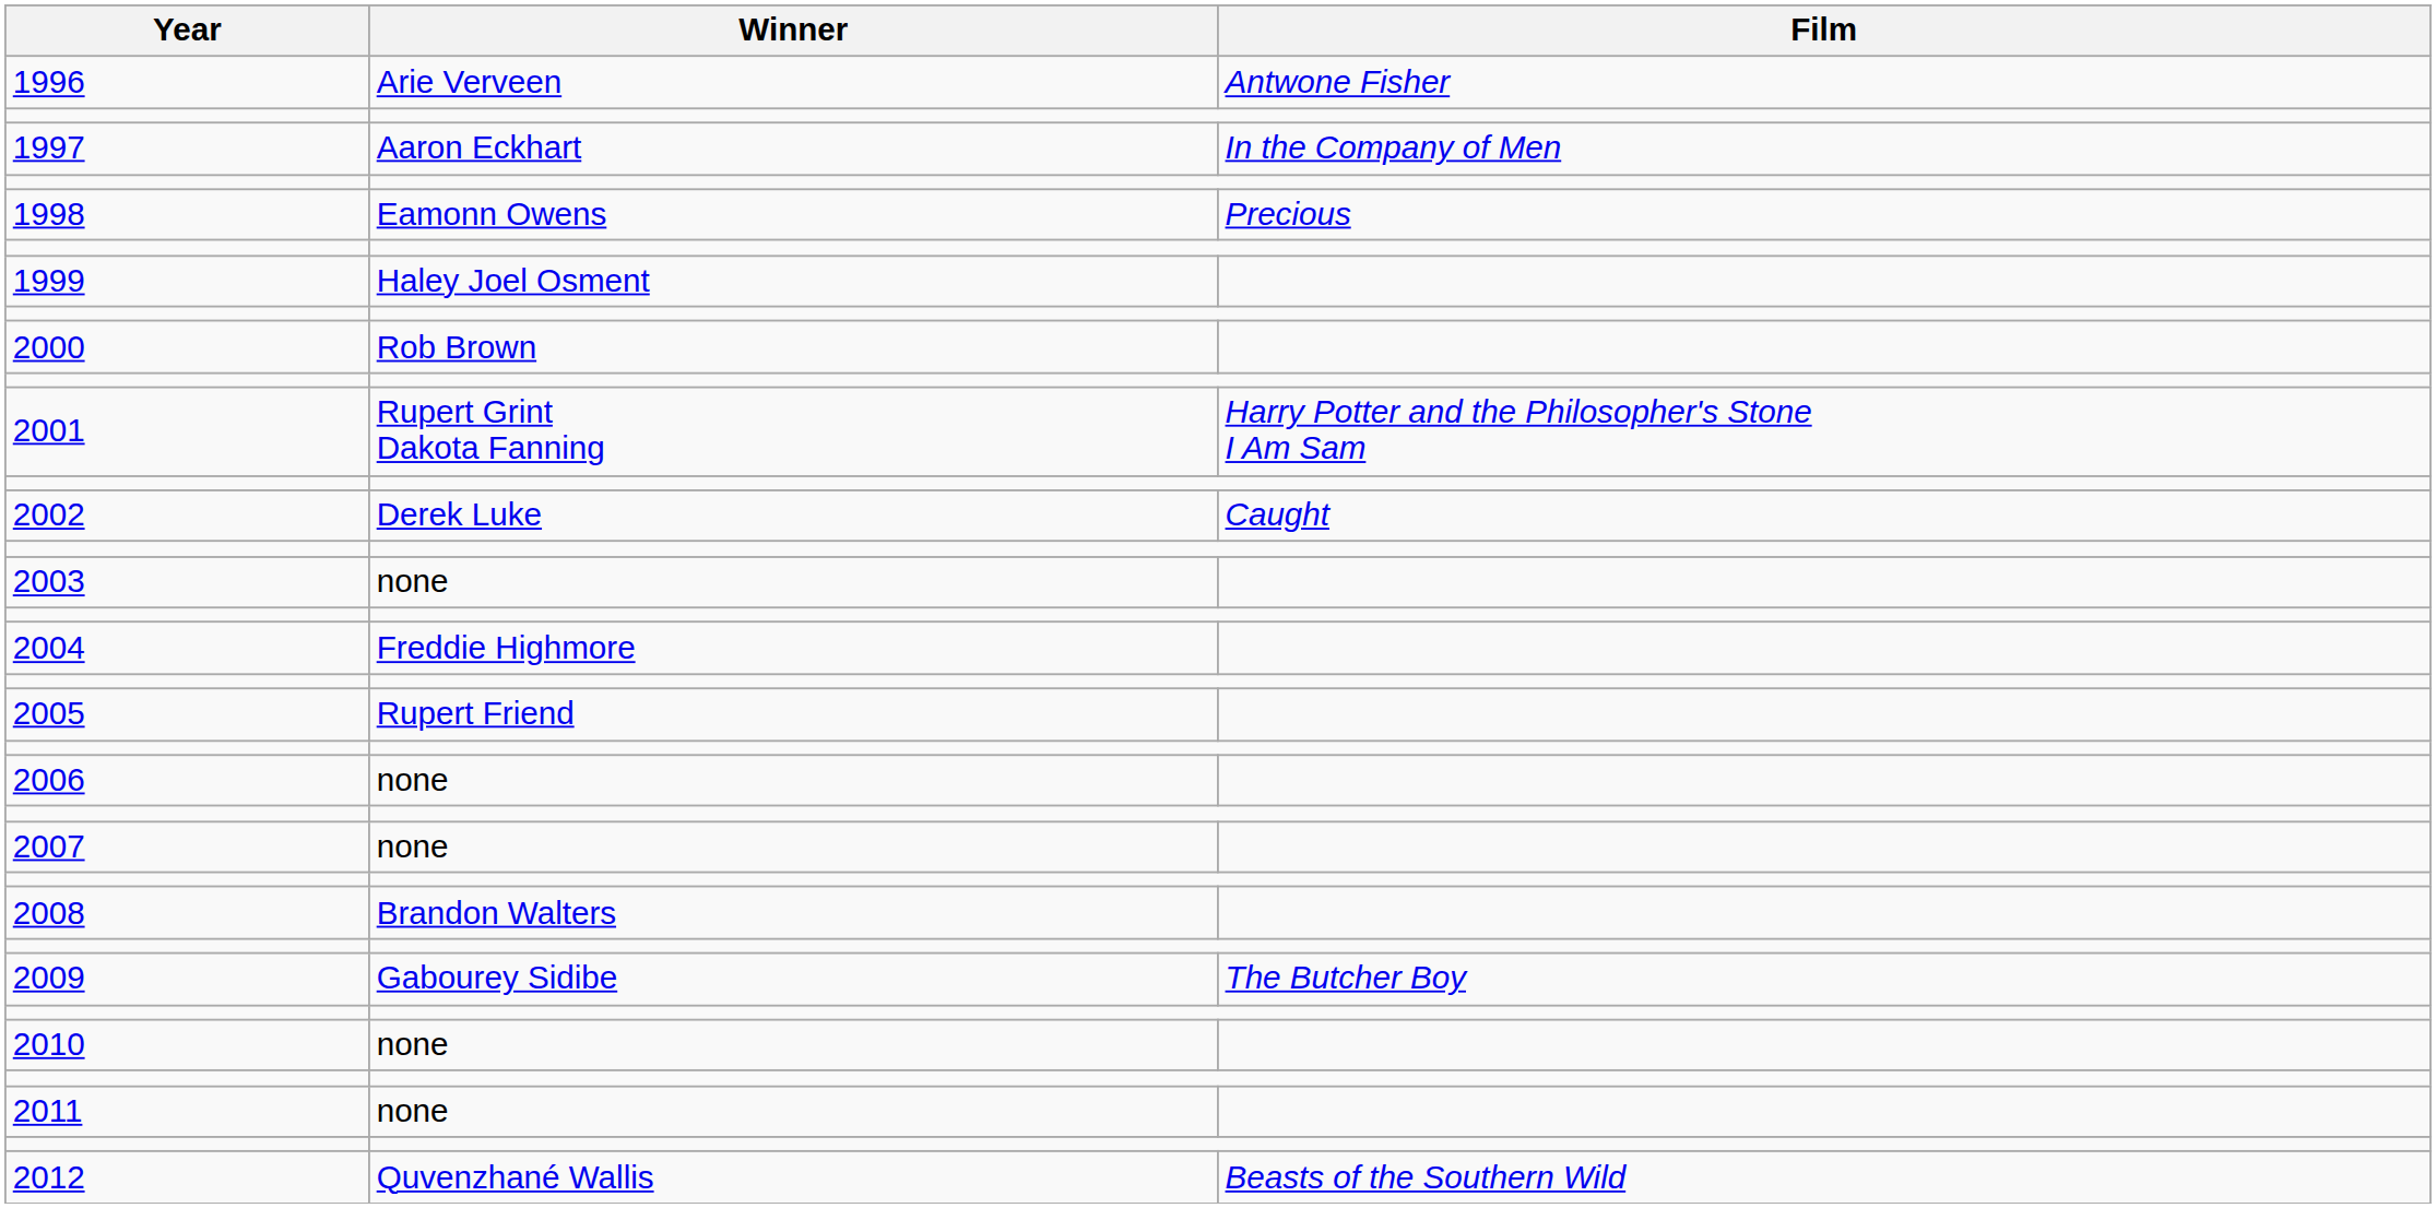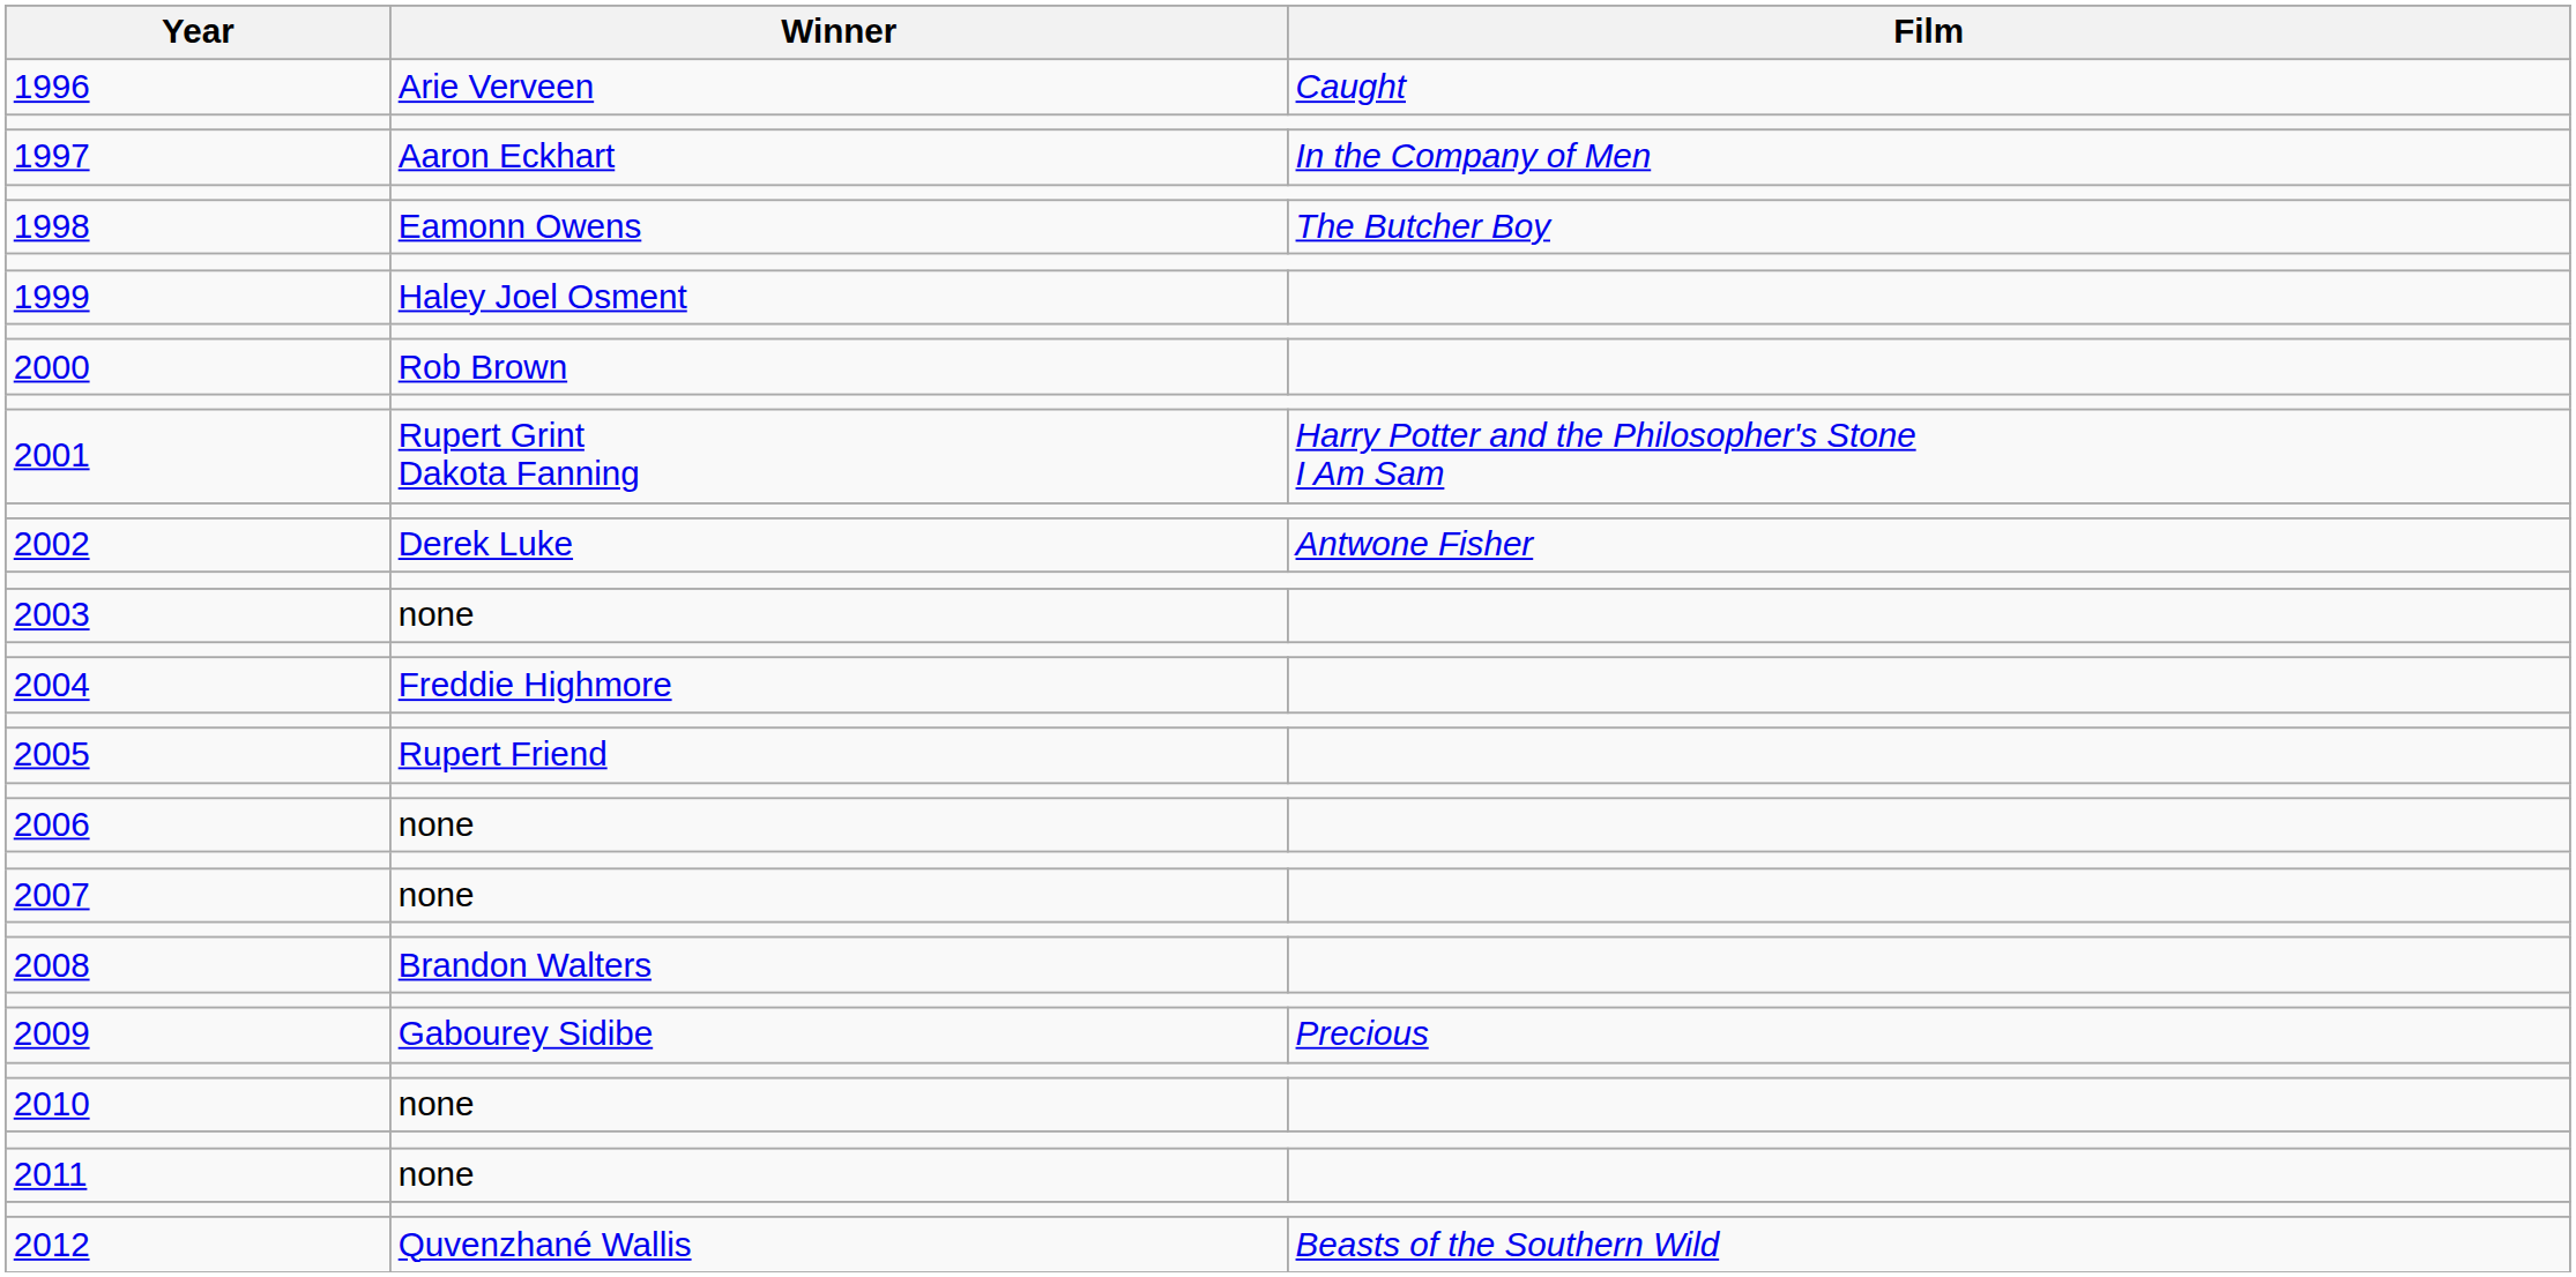 <table class="wikitable" width="95%" cellpadding="5">
 <tr>
 <th width="15%">Year</th>
 <th width="35%">Winner</th>
 <th width="50%">Film</th>
 </tr>
 <tr>
 <td><a href='#'>1996</a></td>
 <td><a href='#'>Arie Verveen</a></td>
-<td><em><a href='#'>Antwone Fisher</a></em></td>
+<td><em><a href='#'>Caught</a></em></td>
 </tr>
 <tr>
 <td></td>
 </tr>
 <tr>
 <td><a href='#'>1997</a></td>
 <td><a href='#'>Aaron Eckhart</a></td>
 <td><em><a href='#'>In the Company of Men</a></em></td>
 </tr>
 <tr>
 <td></td>
 </tr>
 <tr>
 <td><a href='#'>1998</a></td>
 <td><a href='#'>Eamonn Owens</a></td>
-<td><em><a href='#'>Precious</a></em></td>
+<td><em><a href='#'>The Butcher Boy</a></em></td>
 </tr>
 <tr>
 <td></td>
 </tr>
 <tr>
 <td><a href='#'>1999</a></td>
 <td><a href='#'>Haley Joel Osment</a></td>
 <td></td>
 </tr>
 <tr>
 <td></td>
 </tr>
 <tr>
 <td><a href='#'>2000</a></td>
 <td><a href='#'>Rob Brown</a></td>
 <td></td>
 </tr>
 <tr>
 <td></td>
 </tr>
 <tr>
 <td><a href='#'>2001</a></td>
 <td><a href='#'>Rupert Grint</a><br><a href='#'>Dakota Fanning</a></td>
 <td><em><a href='#'>Harry Potter and the Philosopher's Stone</a></em><br><em><a href='#'>I Am Sam</a></em></td>
 </tr>
 <tr>
 <td></td>
 </tr>
 <tr>
 <td><a href='#'>2002</a></td>
 <td><a href='#'>Derek Luke</a></td>
-<td><em><a href='#'>Caught</a></em></td>
+<td><em><a href='#'>Antwone Fisher</a></em></td>
 </tr>
 <tr>
 <td></td>
 </tr>
 <tr>
 <td><a href='#'>2003</a></td>
 <td>none</td>
 <td></td>
 </tr>
 <tr>
 <td></td>
 </tr>
 <tr>
 <td><a href='#'>2004</a></td>
 <td><a href='#'>Freddie Highmore</a></td>
 <td></td>
 </tr>
 <tr>
 <td></td>
 </tr>
 <tr>
 <td><a href='#'>2005</a></td>
 <td><a href='#'>Rupert Friend</a></td>
 <td></td>
 </tr>
 <tr>
 <td></td>
 </tr>
 <tr>
 <td><a href='#'>2006</a></td>
 <td>none</td>
 <td></td>
 </tr>
 <tr>
 <td></td>
 </tr>
 <tr>
 <td><a href='#'>2007</a></td>
 <td>none</td>
 <td></td>
 </tr>
 <tr>
 <td></td>
 </tr>
 <tr>
 <td><a href='#'>2008</a></td>
 <td><a href='#'>Brandon Walters</a></td>
 <td></td>
 </tr>
 <tr>
 <td></td>
 </tr>
 <tr>
 <td><a href='#'>2009</a></td>
 <td><a href='#'>Gabourey Sidibe</a></td>
-<td><em><a href='#'>The Butcher Boy</a></em></td>
+<td><em><a href='#'>Precious</a></em></td>
 </tr>
 <tr>
 <td></td>
 </tr>
 <tr>
 <td><a href='#'>2010</a></td>
 <td>none</td>
 <td></td>
 </tr>
 <tr>
 <td></td>
 </tr>
 <tr>
 <td><a href='#'>2011</a></td>
 <td>none</td>
 <td></td>
 </tr>
 <tr>
 <td></td>
 </tr>
 <tr https://www.imdb.com/event/ev0000296/2012>
 <td><a href='#'>2012</a></td>
 <td><a href='#'>Quvenzhané Wallis</a></td>
 <td><em><a href='#'>Beasts of the Southern Wild</a></em></td>
 </tr>
 </table>
